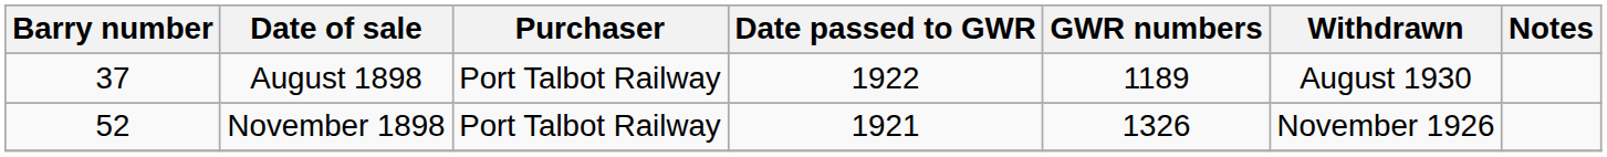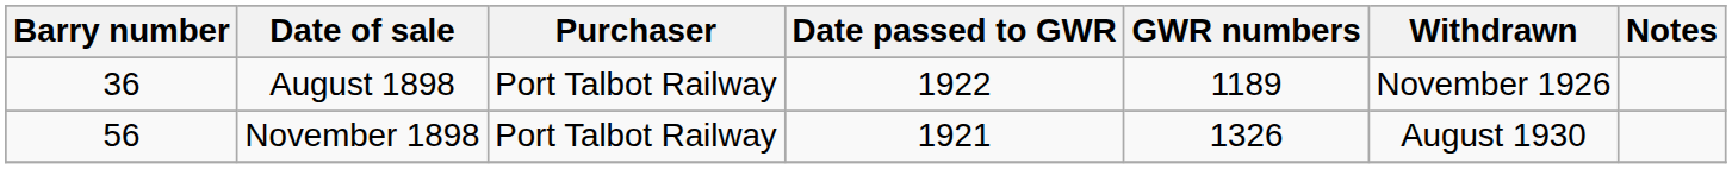 <table class="wikitable" style=text-align:center>
 <tr>
 <th>Barry number</th>
 <th>Date of sale</th>
 <th>Purchaser</th>
 <th>Date passed to GWR</th>
 <th>GWR numbers</th>
 <th>Withdrawn</th>
 <th>Notes</th>
 </tr>
 <tr>
-<td>37</td>
+<td>36</td>
 <td>August 1898</td>
 <td>Port Talbot Railway</td>
 <td>1922</td>
 <td>1189</td>
-<td>August 1930</td>
+<td>November 1926</td>
 <td></td>
 </tr>
 <tr>
-<td>52</td>
+<td>56</td>
 <td>November 1898</td>
 <td>Port Talbot Railway</td>
 <td>1921</td>
 <td>1326</td>
-<td>November 1926</td>
+<td>August 1930</td>
 <td></td>
 </tr>
 <tr>
 </tr>
 </table>
